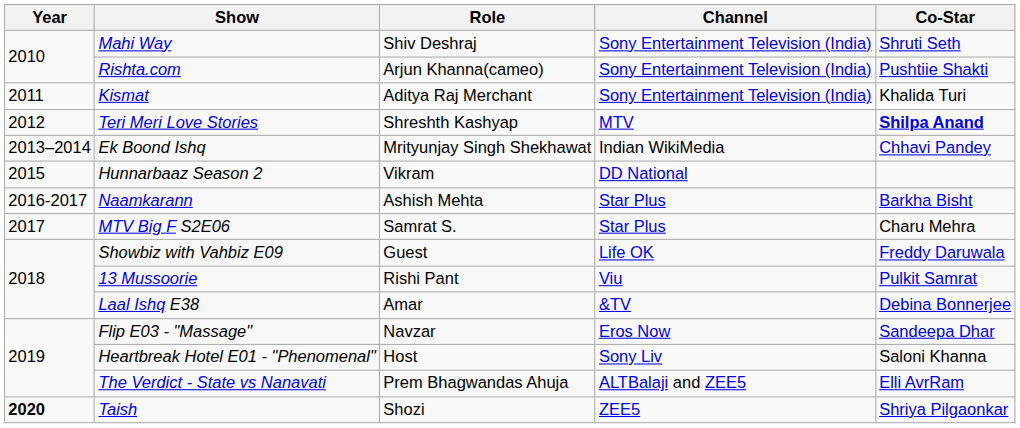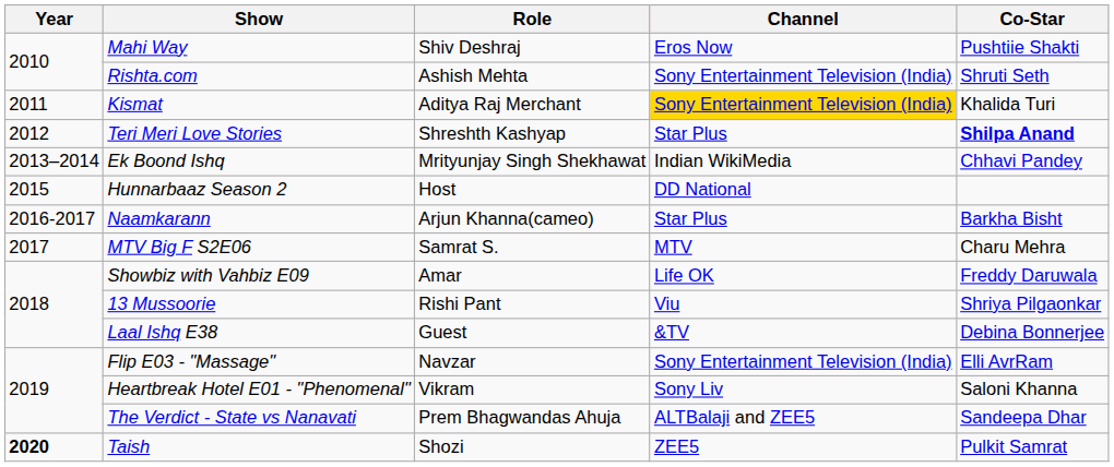 <table class="wikitable sortable">
 <tr style="background:#f9c; text-align:center;">
 <th>Year</th>
 <th>Show</th>
 <th>Role</th>
 <th>Channel</th>
 <th>Co-Star</th>
 </tr>
 <tr>
 <td rowspan="2">2010</td>
 <td><em><a href='#'>Mahi Way</a></em></td>
 <td>Shiv Deshraj</td>
-<td><a href='#'>Sony Entertainment Television (India)</a></td>
-<td><a href='#'>Shruti Seth</a></td>
+<td><a href='#'>Eros Now</a></td>
+<td><a href='#'>Pushtiie Shakti</a></td>
 </tr>
 <tr>
 <td><em><a href='#'>Rishta.com</a></em></td>
-<td>Arjun Khanna(cameo)</td>
+<td>Ashish Mehta</td>
 <td><a href='#'>Sony Entertainment Television (India)</a></td>
-<td><a href='#'>Pushtiie Shakti</a></td>
+<td><a href='#'>Shruti Seth</a></td>
 </tr>
 <tr>
 <td>2011</td>
 <td><em><a href='#'>Kismat</a></em></td>
 <td>Aditya Raj Merchant</td>
-<td><a href='#'>Sony Entertainment Television (India)</a></td>
+<td style="background: gold;"><a href='#'>Sony Entertainment Television (India)</a></td>
 <td>Khalida Turi</td>
 </tr>
 <tr>
 <td>2012</td>
 <td><em><a href='#'>Teri Meri Love Stories</a></em></td>
 <td>Shreshth Kashyap</td>
-<td><a href='#'>MTV</a></td>
+<td><a href='#'>Star Plus</a></td>
 <td><strong><a href='#'>Shilpa Anand</a></strong></td>
 </tr>
 <tr>
 <td>2013–2014</td>
 <td><em>Ek Boond Ishq</em></td>
 <td>Mrityunjay Singh Shekhawat</td>
 <td>Indian WikiMedia</td>
 <td><a href='#'>Chhavi Pandey</a></td>
 </tr>
 <tr>
 <td>2015</td>
 <td><em>Hunnarbaaz Season 2</em></td>
-<td>Vikram</td>
+<td>Host</td>
 <td><a href='#'>DD National</a></td>
 </tr>
 <tr>
 <td>2016-2017</td>
 <td><em><a href='#'>Naamkarann</a></em></td>
-<td>Ashish Mehta</td>
+<td>Arjun Khanna(cameo)</td>
 <td><a href='#'>Star Plus</a></td>
 <td><a href='#'>Barkha Bisht</a></td>
 </tr>
 <tr>
 <td>2017</td>
 <td><em><a href='#'>MTV Big F</a> S2E06</em></td>
 <td>Samrat S.</td>
-<td><a href='#'>Star Plus</a></td>
+<td><a href='#'>MTV</a></td>
 <td>Charu Mehra</td>
 </tr>
 <tr>
 <td rowspan="3">2018</td>
 <td><em>Showbiz with Vahbiz E09</em></td>
-<td>Guest</td>
+<td>Amar</td>
 <td><a href='#'>Life OK</a></td>
 <td><a href='#'>Freddy Daruwala</a></td>
 </tr>
 <tr>
 <td><em><a href='#'>13 Mussoorie</a></em></td>
 <td>Rishi Pant</td>
 <td><a href='#'>Viu</a></td>
-<td><a href='#'>Pulkit Samrat</a></td>
+<td><a href='#'>Shriya Pilgaonkar</a></td>
 </tr>
 <tr>
 <td><em><a href='#'>Laal Ishq</a> E38</em></td>
-<td>Amar</td>
+<td>Guest</td>
 <td><a href='#'>&TV</a></td>
 <td><a href='#'>Debina Bonnerjee</a></td>
 </tr>
 <tr>
 <td rowspan="3">2019</td>
 <td><em>Flip E03 - "Massage"</em></td>
 <td>Navzar</td>
-<td><a href='#'>Eros Now</a></td>
-<td><a href='#'>Sandeepa Dhar</a></td>
+<td><a href='#'>Sony Entertainment Television (India)</a></td>
+<td><a href='#'>Elli AvrRam</a></td>
 </tr>
 <tr>
 <td><em>Heartbreak Hotel E01 - "Phenomenal"</em></td>
-<td>Host</td>
+<td>Vikram</td>
 <td><a href='#'>Sony Liv</a></td>
 <td>Saloni Khanna</td>
 </tr>
 <tr>
 <td><em><a href='#'>The Verdict - State vs Nanavati</a></em></td>
 <td>Prem Bhagwandas Ahuja</td>
 <td><a href='#'>ALTBalaji</a> and <a href='#'>ZEE5</a></td>
-<td><a href='#'>Elli AvrRam</a></td>
+<td><a href='#'>Sandeepa Dhar</a></td>
 </tr>
 <tr>
 <td><strong>2020</strong></td>
 <td><em><a href='#'>Taish</a></em></td>
 <td>Shozi</td>
 <td><a href='#'>ZEE5</a></td>
-<td><a href='#'>Shriya Pilgaonkar</a></td>
+<td><a href='#'>Pulkit Samrat</a></td>
 </tr>
 </table>
